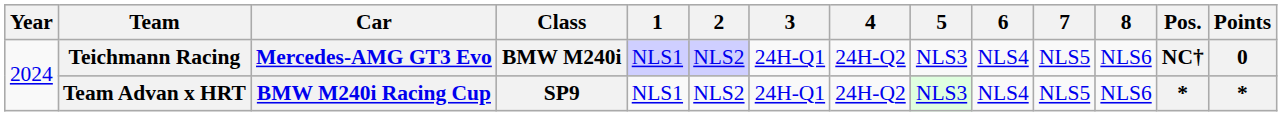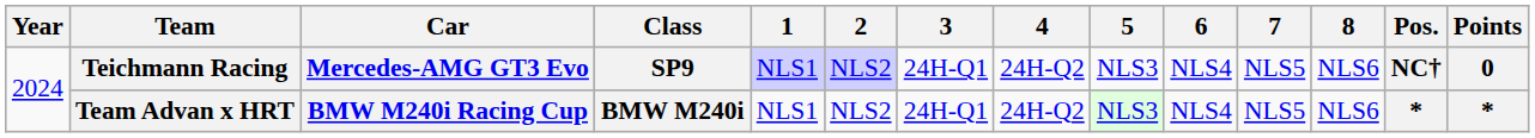 <table class="wikitable" border="1" style="text-align:center; font-size:85%;">
 <tr>
 <th>Year</th>
 <th>Team</th>
 <th>Car</th>
 <th>Class</th>
 <th>1</th>
 <th>2</th>
 <th>3</th>
 <th>4</th>
 <th>5</th>
 <th>6</th>
 <th>7</th>
 <th>8</th>
 <th>Pos.</th>
 <th>Points</th>
 </tr>
 <tr>
 <td rowspan="2"><a href='#'>2024</a></td>
 <th nowrap>Teichmann Racing</th>
 <th nowrap><a href='#'>Mercedes-AMG GT3 Evo</a></th>
-<th nowrap>BMW M240i</th>
+<th>SP9</th>
 <td style="background:#CFCFFF;"><a href='#'>NLS1</a><br></td>
 <td style="background:#CFCFFF;"><a href='#'>NLS2</a><br></td>
 <td style="background:#;"><a href='#'>24H-Q1</a></td>
 <td style="background:#;"><a href='#'>24H-Q2</a></td>
 <td style="background:#;"><a href='#'>NLS3</a></td>
 <td style="background:#;"><a href='#'>NLS4</a></td>
 <td style="background:#;"><a href='#'>NLS5</a></td>
 <td style="background:#;"><a href='#'>NLS6</a></td>
 <th>NC†</th>
 <th>0</th>
 </tr>
 <tr>
 <th nowrap>Team Advan x HRT</th>
 <th nowrap><a href='#'>BMW M240i Racing Cup</a></th>
-<th>SP9</th>
+<th nowrap>BMW M240i</th>
 <td style="background:#;"><a href='#'>NLS1</a></td>
 <td style="background:#;"><a href='#'>NLS2</a></td>
 <td style="background:#;"><a href='#'>24H-Q1</a></td>
 <td style="background:#;"><a href='#'>24H-Q2</a></td>
 <td style="background:#DFFFDF;"><a href='#'>NLS3</a><br></td>
 <td style="background:#;"><a href='#'>NLS4</a></td>
 <td style="background:#;"><a href='#'>NLS5</a></td>
 <td style="background:#;"><a href='#'>NLS6</a></td>
 <th>*</th>
 <th>*</th>
 </tr>
 </table>
